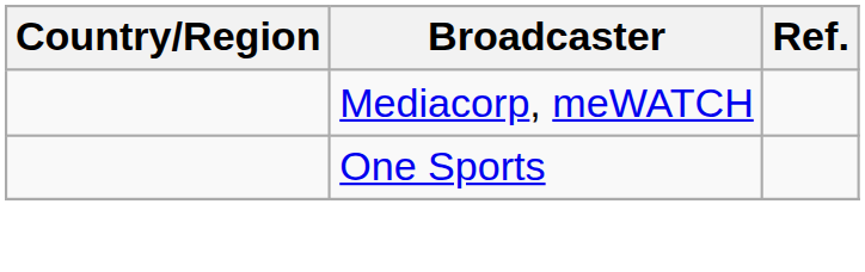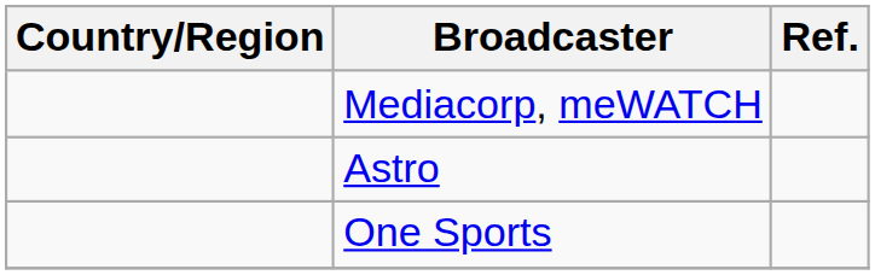 <table class="wikitable sortable">
 <tr>
 <th>Country/Region</th>
 <th>Broadcaster</th>
 <th>Ref.</th>
 </tr>
 <tr>
 <td><strong></strong></td>
 <td><a href='#'>Mediacorp</a>, <a href='#'>meWATCH</a></td>
 <td></td>
 </tr>
 <tr>
 <td><strong></strong></td>
+<td><a href='#'>Astro</a></td>
+<td></td>
+</tr>
+<tr>
+<td><strong></strong></td>
 <td><a href='#'>One Sports</a></td>
 <td></td>
 </tr>
 <tr>
 </tr>
 </table>
